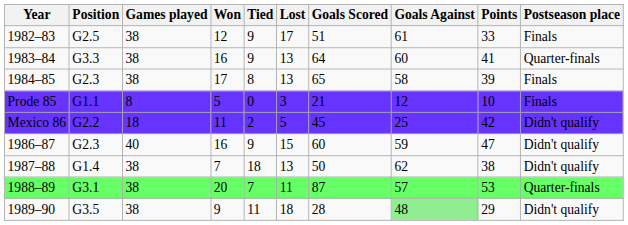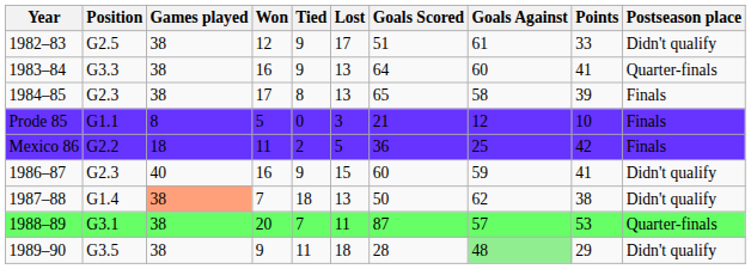 <table class="wikitable">
 <tr>
 <th>Year</th>
 <th>Position</th>
 <th>Games played</th>
 <th>Won</th>
 <th>Tied</th>
 <th>Lost</th>
 <th>Goals Scored</th>
 <th>Goals Against</th>
 <th>Points</th>
 <th>Postseason place</th>
 </tr>
 <tr>
 <td>1982–83</td>
 <td>G2.5</td>
 <td>38</td>
 <td>12</td>
 <td>9</td>
 <td>17</td>
 <td>51</td>
 <td>61</td>
 <td>33</td>
-<td>Finals</td>
+<td>Didn't qualify</td>
 </tr>
 <tr>
 <td>1983–84</td>
 <td>G3.3</td>
 <td>38</td>
 <td>16</td>
 <td>9</td>
 <td>13</td>
 <td>64</td>
 <td>60</td>
 <td>41</td>
 <td>Quarter-finals</td>
 </tr>
 <tr>
 <td>1984–85</td>
 <td>G2.3</td>
 <td>38</td>
 <td>17</td>
 <td>8</td>
 <td>13</td>
 <td>65</td>
 <td>58</td>
 <td>39</td>
 <td>Finals</td>
 </tr>
 <tr bgcolor=#6633ff>
 <td>Prode 85</td>
 <td>G1.1</td>
 <td>8</td>
 <td>5</td>
 <td>0</td>
 <td>3</td>
 <td>21</td>
 <td>12</td>
 <td>10</td>
 <td>Finals</td>
 </tr>
 <tr bgcolor=#6633ff>
 <td>Mexico 86</td>
 <td>G2.2</td>
 <td>18</td>
 <td>11</td>
 <td>2</td>
 <td>5</td>
-<td>45</td>
+<td>36</td>
 <td>25</td>
 <td>42</td>
-<td>Didn't qualify</td>
+<td>Finals</td>
 </tr>
 <tr>
 <td>1986–87</td>
 <td>G2.3</td>
 <td>40</td>
 <td>16</td>
 <td>9</td>
 <td>15</td>
 <td>60</td>
 <td>59</td>
-<td>47</td>
+<td>41</td>
 <td>Didn't qualify</td>
 </tr>
 <tr>
 <td>1987–88</td>
 <td>G1.4</td>
-<td>38</td>
+<td style="background: lightsalmon;">38</td>
 <td>7</td>
 <td>18</td>
 <td>13</td>
 <td>50</td>
 <td>62</td>
 <td>38</td>
 <td>Didn't qualify</td>
 </tr>
 <tr bgcolor=#66ff66>
 <td>1988–89</td>
 <td>G3.1</td>
 <td>38</td>
 <td>20</td>
 <td>7</td>
 <td>11</td>
 <td>87</td>
 <td>57</td>
 <td>53</td>
 <td>Quarter-finals</td>
 </tr>
 <tr>
 <td>1989–90</td>
 <td>G3.5</td>
 <td>38</td>
 <td>9</td>
 <td>11</td>
 <td>18</td>
 <td>28</td>
 <td style="background: lightgreen;">48</td>
 <td>29</td>
 <td>Didn't qualify</td>
 </tr>
 </table>
